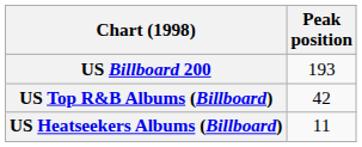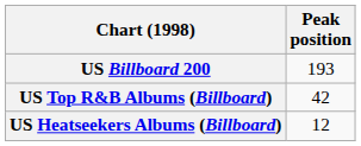 <table class="wikitable sortable plainrowheaders" style="text-align:center">
 <tr>
 <th scope="col">Chart (1998)</th>
 <th scope="col">Peak<br> position</th>
 </tr>
 <tr>
 <th scope="row">US <a href='#'><em>Billboard</em> 200</a></th>
 <td>193</td>
 </tr>
 <tr>
 <th scope="row">US <a href='#'>Top R&B Albums</a> (<em><a href='#'>Billboard</a></em>)</th>
 <td>42</td>
 </tr>
 <tr>
 <th scope="row">US <a href='#'>Heatseekers Albums</a> (<em><a href='#'>Billboard</a></em>)</th>
-<td>11</td>
+<td>12</td>
 </tr>
 </table>
